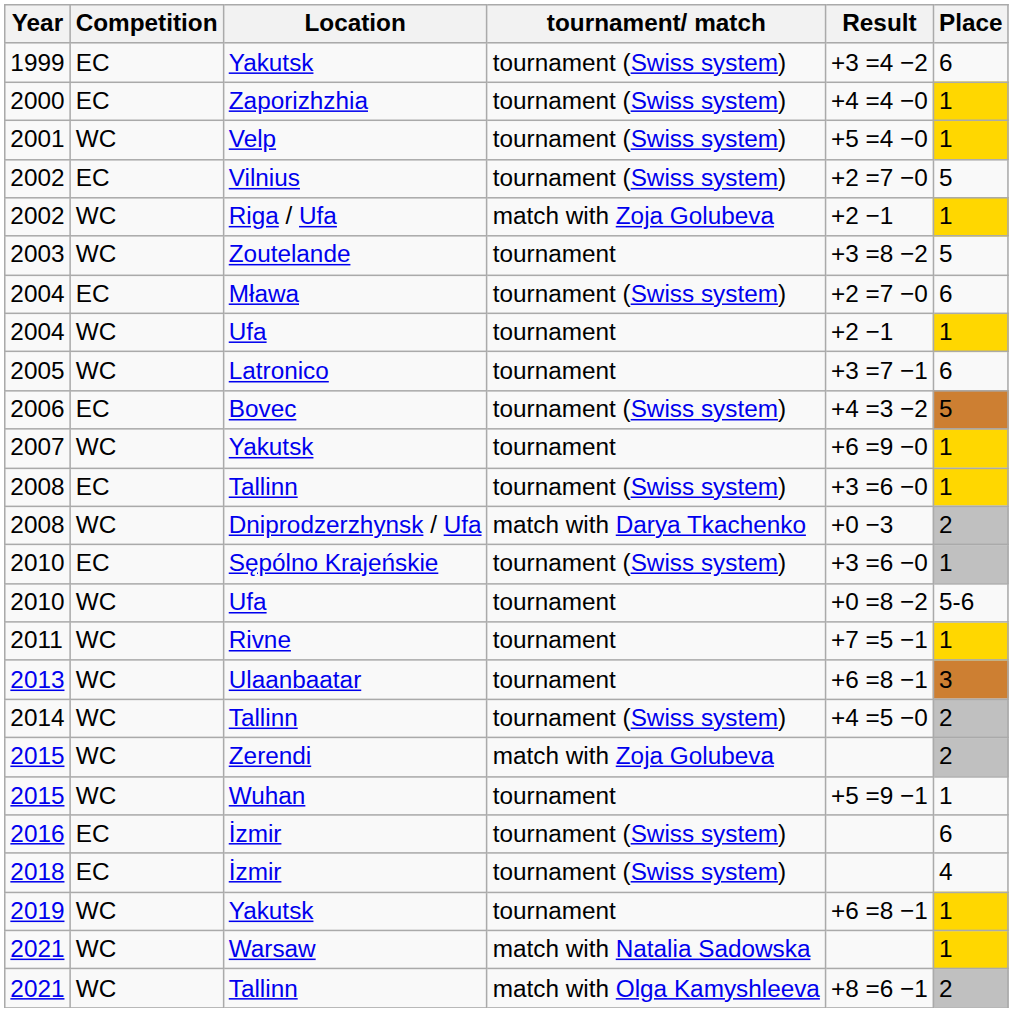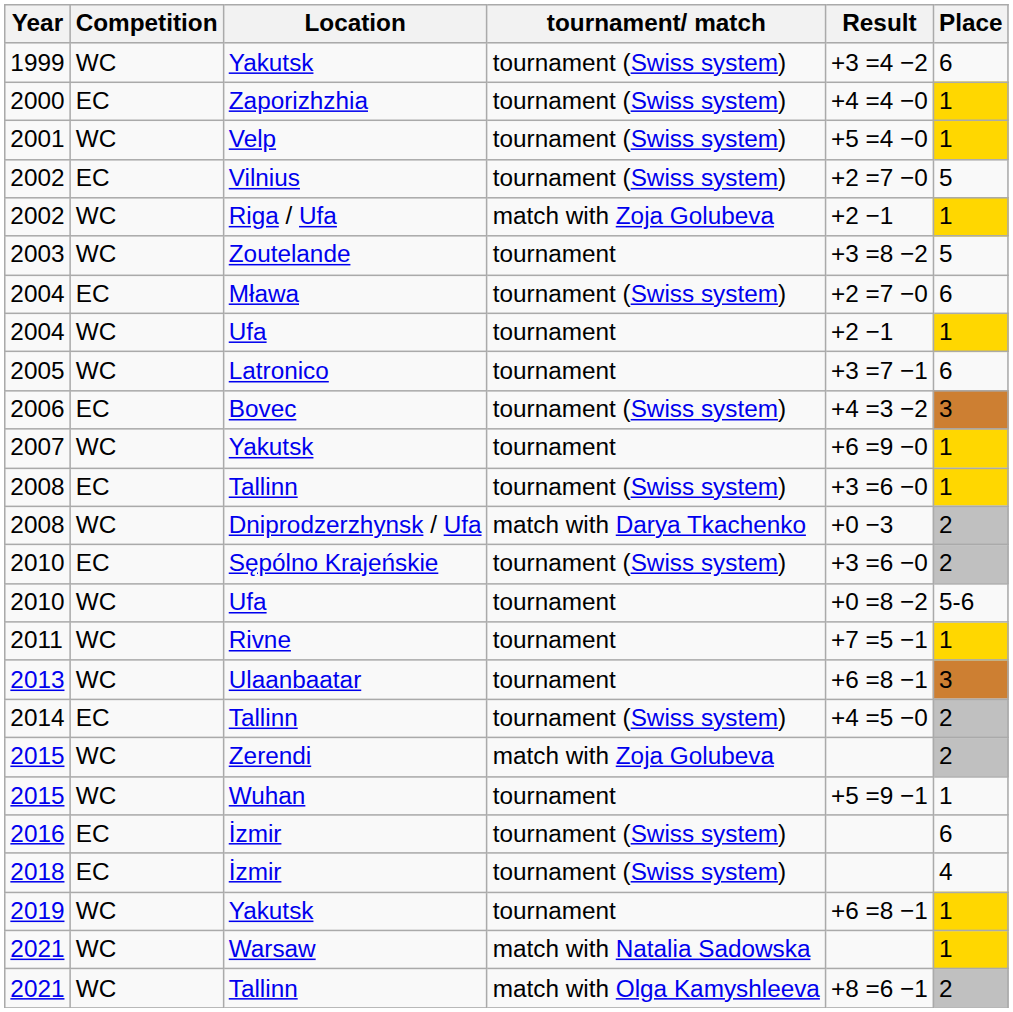 <table class="sortable wikitable">
 <tr>
 <th>Year</th>
 <th>Competition</th>
 <th>Location</th>
 <th>tournament/ match</th>
 <th>Result</th>
 <th>Place</th>
 </tr>
 <tr>
 <td>1999</td>
-<td>EC</td>
+<td>WC</td>
 <td> <a href='#'>Yakutsk</a></td>
 <td>tournament (<a href='#'>Swiss system</a>)</td>
 <td>+3 =4 −2</td>
 <td>6</td>
 </tr>
 <tr>
 <td>2000</td>
 <td>EC</td>
 <td> <a href='#'>Zaporizhzhia</a></td>
 <td>tournament (<a href='#'>Swiss system</a>)</td>
 <td>+4 =4 −0</td>
 <td bgcolor="gold">1</td>
 </tr>
 <tr>
 <td>2001</td>
 <td>WC</td>
 <td> <a href='#'>Velp</a></td>
 <td>tournament (<a href='#'>Swiss system</a>)</td>
 <td>+5 =4 −0</td>
 <td bgcolor="gold">1</td>
 </tr>
 <tr>
 <td>2002</td>
 <td>EC</td>
 <td> <a href='#'>Vilnius</a></td>
 <td>tournament (<a href='#'>Swiss system</a>)</td>
 <td>+2 =7 −0</td>
 <td>5</td>
 </tr>
 <tr>
 <td>2002</td>
 <td>WC</td>
 <td> <a href='#'>Riga</a> /  <a href='#'>Ufa</a></td>
 <td>match with  <a href='#'>Zoja Golubeva</a></td>
 <td>+2 −1</td>
 <td bgcolor="gold">1</td>
 </tr>
 <tr>
 <td>2003</td>
 <td>WC</td>
 <td> <a href='#'>Zoutelande</a></td>
 <td>tournament</td>
 <td>+3 =8 −2</td>
 <td>5</td>
 </tr>
 <tr>
 <td>2004</td>
 <td>EC</td>
 <td> <a href='#'>Mława</a></td>
 <td>tournament (<a href='#'>Swiss system</a>)</td>
 <td>+2 =7 −0</td>
 <td>6</td>
 </tr>
 <tr>
 <td>2004</td>
 <td>WC</td>
 <td> <a href='#'>Ufa</a></td>
 <td>tournament</td>
 <td>+2 −1</td>
 <td bgcolor="gold">1</td>
 </tr>
 <tr>
 <td>2005</td>
 <td>WC</td>
 <td> <a href='#'>Latronico</a></td>
 <td>tournament</td>
 <td>+3 =7 −1</td>
 <td>6</td>
 </tr>
 <tr>
 <td>2006</td>
 <td>EC</td>
 <td> <a href='#'>Bovec</a></td>
 <td>tournament (<a href='#'>Swiss system</a>)</td>
 <td>+4 =3 −2</td>
-<td bgcolor="cd7f32">5</td>
+<td bgcolor="cd7f32">3</td>
 </tr>
 <tr>
 <td>2007</td>
 <td>WC</td>
 <td> <a href='#'>Yakutsk</a></td>
 <td>tournament</td>
 <td>+6 =9 −0</td>
 <td bgcolor="gold">1</td>
 </tr>
 <tr>
 <td>2008</td>
 <td>EC</td>
 <td> <a href='#'>Tallinn</a></td>
 <td>tournament (<a href='#'>Swiss system</a>)</td>
 <td>+3 =6 −0</td>
 <td bgcolor="gold">1</td>
 </tr>
 <tr>
 <td>2008</td>
 <td>WC</td>
 <td> <a href='#'>Dniprodzerzhynsk</a> /  <a href='#'>Ufa</a></td>
 <td>match with  <a href='#'>Darya Tkachenko</a></td>
 <td>+0 −3</td>
 <td bgcolor="silver">2</td>
 </tr>
 <tr>
 <td>2010</td>
 <td>EC</td>
 <td> <a href='#'>Sępólno Krajeńskie</a></td>
 <td>tournament (<a href='#'>Swiss system</a>)</td>
 <td>+3 =6 −0</td>
-<td bgcolor="silver">1</td>
+<td bgcolor="silver">2</td>
 </tr>
 <tr>
 <td>2010</td>
 <td>WC</td>
 <td> <a href='#'>Ufa</a></td>
 <td>tournament</td>
 <td>+0 =8 −2</td>
 <td>5-6</td>
 </tr>
 <tr>
 <td>2011</td>
 <td>WC</td>
 <td> <a href='#'>Rivne</a></td>
 <td>tournament</td>
 <td>+7 =5 −1</td>
 <td bgcolor="gold">1</td>
 </tr>
 <tr>
 <td><a href='#'>2013</a></td>
 <td>WC</td>
 <td> <a href='#'>Ulaanbaatar</a></td>
 <td>tournament</td>
 <td>+6 =8 −1</td>
 <td bgcolor="cd7f32">3</td>
 </tr>
 <tr>
 <td>2014</td>
-<td>WC</td>
+<td>EC</td>
 <td> <a href='#'>Tallinn</a></td>
 <td>tournament (<a href='#'>Swiss system</a>)</td>
 <td>+4 =5 −0</td>
 <td bgcolor="silver">2</td>
 </tr>
 <tr>
 <td><a href='#'>2015</a></td>
 <td>WC</td>
 <td> <a href='#'>Zerendi</a></td>
 <td>match with  <a href='#'>Zoja Golubeva</a></td>
 <td></td>
 <td bgcolor="silver">2</td>
 </tr>
 <tr>
 <td><a href='#'>2015</a></td>
 <td>WC</td>
 <td> <a href='#'>Wuhan</a></td>
 <td>tournament</td>
 <td>+5 =9 −1</td>
 <td>1</td>
 </tr>
 <tr>
 <td><a href='#'>2016</a></td>
 <td>EC</td>
 <td> <a href='#'>İzmir</a></td>
 <td>tournament (<a href='#'>Swiss system</a>)</td>
 <td></td>
 <td>6</td>
 </tr>
 <tr>
 <td><a href='#'>2018</a></td>
 <td>EC</td>
 <td> <a href='#'>İzmir</a></td>
 <td>tournament (<a href='#'>Swiss system</a>)</td>
 <td></td>
 <td>4</td>
 </tr>
 <tr>
 <td><a href='#'>2019</a></td>
 <td>WC</td>
 <td> <a href='#'>Yakutsk</a></td>
 <td>tournament</td>
 <td>+6 =8 −1</td>
 <td bgcolor="gold">1</td>
 </tr>
 <tr>
 <td><a href='#'>2021</a></td>
 <td>WC</td>
 <td> <a href='#'>Warsaw</a></td>
 <td>match with  <a href='#'>Natalia Sadowska</a></td>
 <td></td>
 <td bgcolor="gold">1</td>
 </tr>
 <tr>
 <td><a href='#'>2021</a></td>
 <td>WC</td>
 <td> <a href='#'>Tallinn</a></td>
 <td>match with  <a href='#'>Olga Kamyshleeva</a></td>
 <td>+8 =6 −1</td>
 <td bgcolor="silver">2</td>
 </tr>
 </table>
